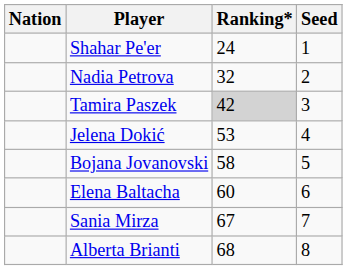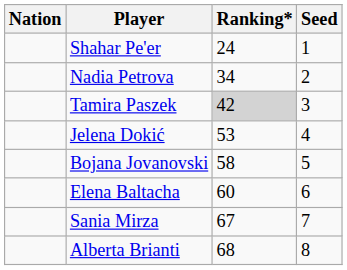 <table class="wikitable" border="1">
 <tr>
 <th>Nation</th>
 <th>Player</th>
 <th>Ranking*</th>
 <th>Seed</th>
 </tr>
 <tr>
 <td></td>
 <td><a href='#'>Shahar Pe'er</a></td>
 <td>24</td>
 <td>1</td>
 </tr>
 <tr>
 <td></td>
 <td><a href='#'>Nadia Petrova</a></td>
-<td>32</td>
+<td>34</td>
 <td>2</td>
 </tr>
 <tr>
 <td></td>
 <td><a href='#'>Tamira Paszek</a></td>
 <td style="background: lightgrey;">42</td>
 <td>3</td>
 </tr>
 <tr>
 <td></td>
 <td><a href='#'>Jelena Dokić</a></td>
 <td>53</td>
 <td>4</td>
 </tr>
 <tr>
 <td></td>
 <td><a href='#'>Bojana Jovanovski</a></td>
 <td>58</td>
 <td>5</td>
 </tr>
 <tr>
 <td></td>
 <td><a href='#'>Elena Baltacha</a></td>
 <td>60</td>
 <td>6</td>
 </tr>
 <tr>
 <td></td>
 <td><a href='#'>Sania Mirza</a></td>
 <td>67</td>
 <td>7</td>
 </tr>
 <tr>
 <td></td>
 <td><a href='#'>Alberta Brianti</a></td>
 <td>68</td>
 <td>8</td>
 </tr>
 </table>
